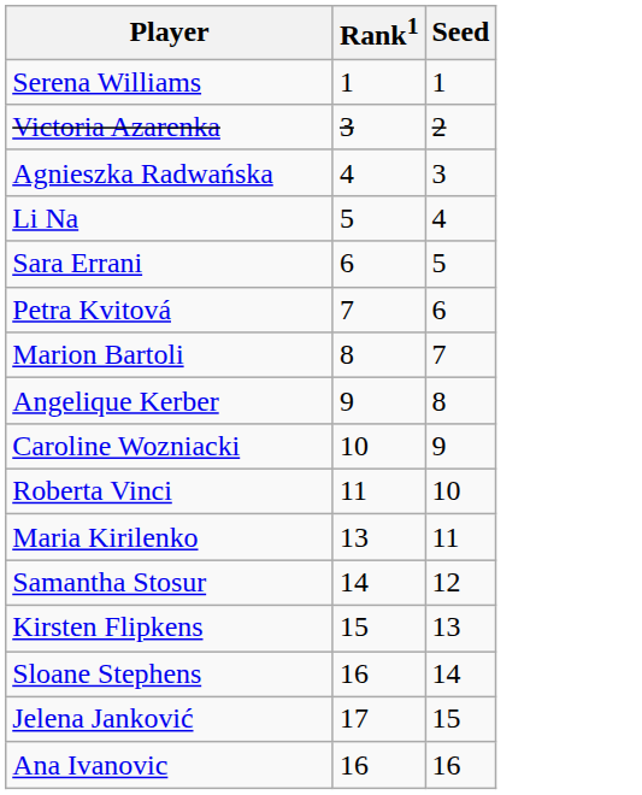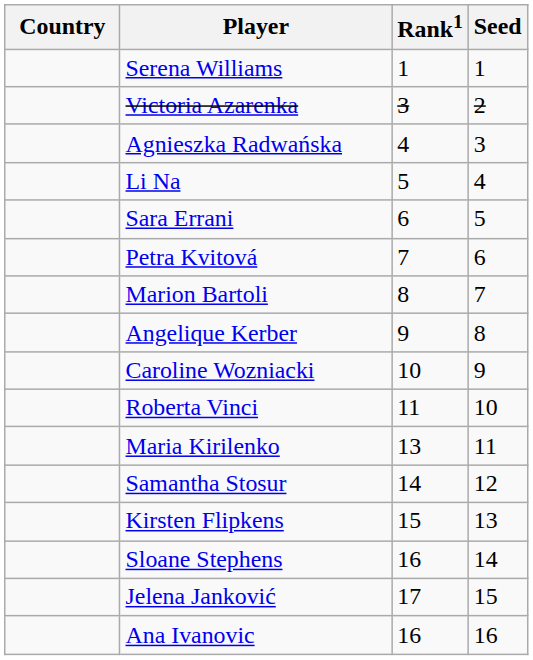 <table class="sortable wikitable">
 <tr>
+<th width="70">Country</th>
 <th width="175">Player</th>
 <th>Rank<sup>1</sup></th>
 <th>Seed</th>
 </tr>
 <tr>
+<td></td>
 <td><a href='#'>Serena Williams</a></td>
 <td>1</td>
 <td>1</td>
 </tr>
 <tr>
+<td><s></s></td>
 <td><s><a href='#'>Victoria Azarenka</a></s></td>
 <td><s>3</s></td>
 <td><s>2</s></td>
 </tr>
 <tr>
+<td></td>
 <td><a href='#'>Agnieszka Radwańska</a></td>
 <td>4</td>
 <td>3</td>
 </tr>
 <tr>
+<td></td>
 <td><a href='#'>Li Na</a></td>
 <td>5</td>
 <td>4</td>
 </tr>
 <tr>
+<td></td>
 <td><a href='#'>Sara Errani</a></td>
 <td>6</td>
 <td>5</td>
 </tr>
 <tr>
+<td></td>
 <td><a href='#'>Petra Kvitová</a></td>
 <td>7</td>
 <td>6</td>
 </tr>
 <tr>
+<td></td>
 <td><a href='#'>Marion Bartoli</a></td>
 <td>8</td>
 <td>7</td>
 </tr>
 <tr>
+<td></td>
 <td><a href='#'>Angelique Kerber</a></td>
 <td>9</td>
 <td>8</td>
 </tr>
 <tr>
+<td></td>
 <td><a href='#'>Caroline Wozniacki</a></td>
 <td>10</td>
 <td>9</td>
 </tr>
 <tr>
+<td></td>
 <td><a href='#'>Roberta Vinci</a></td>
 <td>11</td>
 <td>10</td>
 </tr>
 <tr>
+<td></td>
 <td><a href='#'>Maria Kirilenko</a></td>
 <td>13</td>
 <td>11</td>
 </tr>
 <tr>
+<td></td>
 <td><a href='#'>Samantha Stosur</a></td>
 <td>14</td>
 <td>12</td>
 </tr>
 <tr>
+<td></td>
 <td><a href='#'>Kirsten Flipkens</a></td>
 <td>15</td>
 <td>13</td>
 </tr>
 <tr>
+<td></td>
 <td><a href='#'>Sloane Stephens</a></td>
 <td>16</td>
 <td>14</td>
 </tr>
 <tr>
+<td></td>
 <td><a href='#'>Jelena Janković</a></td>
 <td>17</td>
 <td>15</td>
 </tr>
 <tr>
+<td></td>
 <td><a href='#'>Ana Ivanovic</a></td>
 <td>16</td>
 <td>16</td>
 </tr>
 </table>
